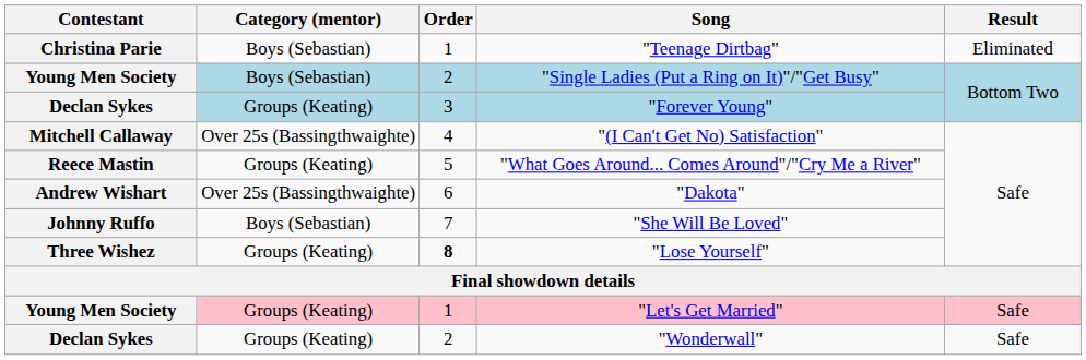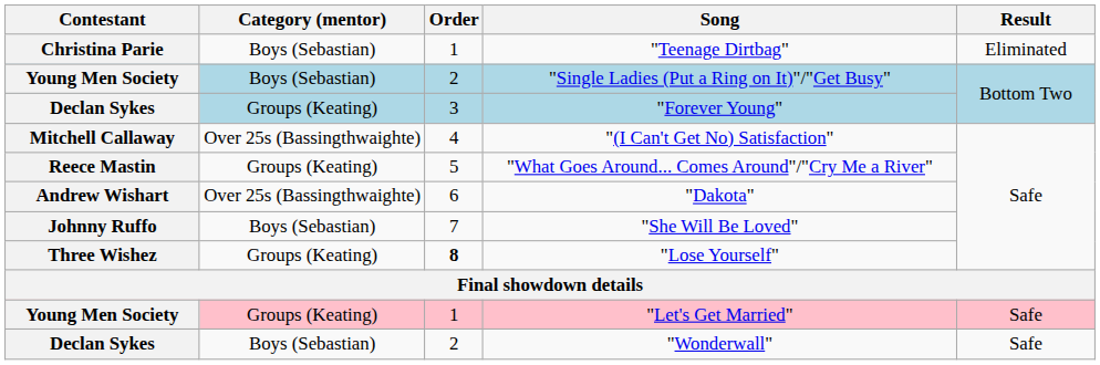 <table class="wikitable plainrowheaders" style="text-align:center;">
 <tr>
 <th scope="col" style="width:10em;">Contestant</th>
 <th scope="col">Category (mentor)</th>
 <th scope="col">Order</th>
 <th scope="col" style="width:25em;">Song</th>
 <th scope="col" style="width:7em;">Result</th>
 </tr>
 <tr>
 <th scope="row">Christina Parie</th>
 <td>Boys (Sebastian)</td>
 <td>1</td>
 <td>"<a href='#'>Teenage Dirtbag</a>"</td>
 <td>Eliminated</td>
 </tr>
 <tr style="background:lightblue;">
 <th scope="row">Young Men Society</th>
 <td>Boys (Sebastian)</td>
 <td>2</td>
 <td>"<a href='#'>Single Ladies (Put a Ring on It)</a>"/"<a href='#'>Get Busy</a>"</td>
 <td rowspan=2>Bottom Two</td>
 </tr>
 <tr style="background:lightblue;">
 <th scope="row">Declan Sykes</th>
 <td>Groups (Keating)</td>
 <td>3</td>
 <td>"<a href='#'>Forever Young</a>"</td>
 </tr>
 <tr>
 <th scope="row">Mitchell Callaway</th>
 <td>Over 25s (Bassingthwaighte)</td>
 <td>4</td>
 <td>"<a href='#'>(I Can't Get No) Satisfaction</a>"</td>
 <td rowspan=5>Safe</td>
 </tr>
 <tr>
 <th scope="row">Reece Mastin</th>
 <td>Groups (Keating)</td>
 <td>5</td>
 <td>"<a href='#'>What Goes Around... Comes Around</a>"/"<a href='#'>Cry Me a River</a>"</td>
 </tr>
 <tr>
 <th scope="row">Andrew Wishart</th>
 <td>Over 25s (Bassingthwaighte)</td>
 <td>6</td>
 <td>"<a href='#'>Dakota</a>"</td>
 </tr>
 <tr>
 <th scope="row">Johnny Ruffo</th>
 <td>Boys (Sebastian)</td>
 <td>7</td>
 <td>"<a href='#'>She Will Be Loved</a>"</td>
 </tr>
 <tr>
 <th scope="row">Three Wishez</th>
 <td>Groups (Keating)</td>
 <td><strong>8</strong></td>
 <td>"<a href='#'>Lose Yourself</a>"</td>
 </tr>
 <tr>
 <th colspan=5>Final showdown details</th>
 </tr>
 <tr style="background:pink;">
 <th scope="row">Young Men Society</th>
 <td>Groups (Keating)</td>
 <td>1</td>
 <td>"<a href='#'>Let's Get Married</a>"</td>
 <td>Safe</td>
 </tr>
 <tr>
 <th scope="row">Declan Sykes</th>
-<td>Groups (Keating)</td>
+<td>Boys (Sebastian)</td>
 <td>2</td>
 <td>"<a href='#'>Wonderwall</a>"</td>
 <td>Safe</td>
 </tr>
 </table>
